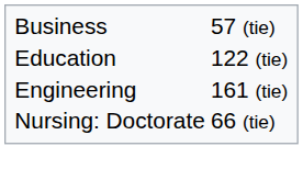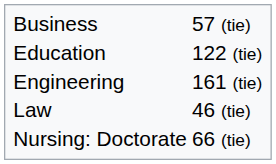 <table class="floatright" style="width: auto; background-color:#f8f9fa; border: 1px solid #a2a9b1; color:black; padding:0.2em;">
 <tr>
 <td>Business</td>
 <td>57 <small>(tie)</small></td>
 </tr>
 <tr>
 <td>Education</td>
 <td>122 <small>(tie)</small></td>
 </tr>
 <tr>
 <td>Engineering</td>
 <td>161  <small>(tie)</small></td>
 </tr>
 <tr>
+<td>Law</td>
+<td>46 <small>(tie)</small></td>
+</tr>
+<tr>
 <td>Nursing: Doctorate</td>
 <td>66 <small>(tie)</small></td>
 </tr>
 </table>
